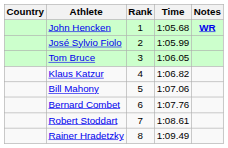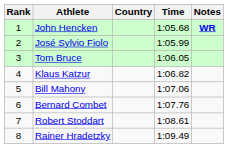 <table class="wikitable sortable" style="text-align:center">
 <tr>
+<th>Rank</th>
+<th>Athlete</th>
 <th>Country</th>
-<th>Athlete</th>
-<th>Rank</th>
 <th>Time</th>
 <th>Notes</th>
 </tr>
 <tr bgcolor="ccffcc">
+<td>1</td>
+<td align="left"><a href='#'>John Hencken</a></td>
 <td align="left"></td>
-<td align="left"><a href='#'>John Hencken</a></td>
-<td>1</td>
 <td>1:05.68</td>
 <td><strong><a href='#'>WR</a></strong></td>
 </tr>
 <tr bgcolor="ccffcc">
+<td>2</td>
+<td align="left"><a href='#'>José Sylvio Fiolo</a></td>
 <td align="left"></td>
-<td align="left"><a href='#'>José Sylvio Fiolo</a></td>
-<td>2</td>
 <td>1:05.99</td>
 <td></td>
 </tr>
 <tr bgcolor="ccffcc">
+<td>3</td>
+<td align="left"><a href='#'>Tom Bruce</a></td>
 <td align="left"></td>
-<td align="left"><a href='#'>Tom Bruce</a></td>
-<td>3</td>
 <td>1:06.05</td>
 <td></td>
 </tr>
 <tr>
+<td>4</td>
+<td align="left"><a href='#'>Klaus Katzur</a></td>
 <td align="left"></td>
-<td align="left"><a href='#'>Klaus Katzur</a></td>
-<td>4</td>
 <td>1:06.82</td>
 <td></td>
 </tr>
 <tr>
+<td>5</td>
+<td align="left"><a href='#'>Bill Mahony</a></td>
 <td align="left"></td>
-<td align="left"><a href='#'>Bill Mahony</a></td>
-<td>5</td>
 <td>1:07.06</td>
 <td></td>
 </tr>
 <tr>
+<td>6</td>
+<td align="left"><a href='#'>Bernard Combet</a></td>
 <td align="left"></td>
-<td align="left"><a href='#'>Bernard Combet</a></td>
-<td>6</td>
 <td>1:07.76</td>
 <td></td>
 </tr>
 <tr>
+<td>7</td>
+<td align="left"><a href='#'>Robert Stoddart</a></td>
 <td align="left"></td>
-<td align="left"><a href='#'>Robert Stoddart</a></td>
-<td>7</td>
 <td>1:08.61</td>
 <td></td>
 </tr>
 <tr>
+<td>8</td>
+<td align="left"><a href='#'>Rainer Hradetzky</a></td>
 <td align="left"></td>
-<td align="left"><a href='#'>Rainer Hradetzky</a></td>
-<td>8</td>
 <td>1:09.49</td>
 <td></td>
 </tr>
 </table>
